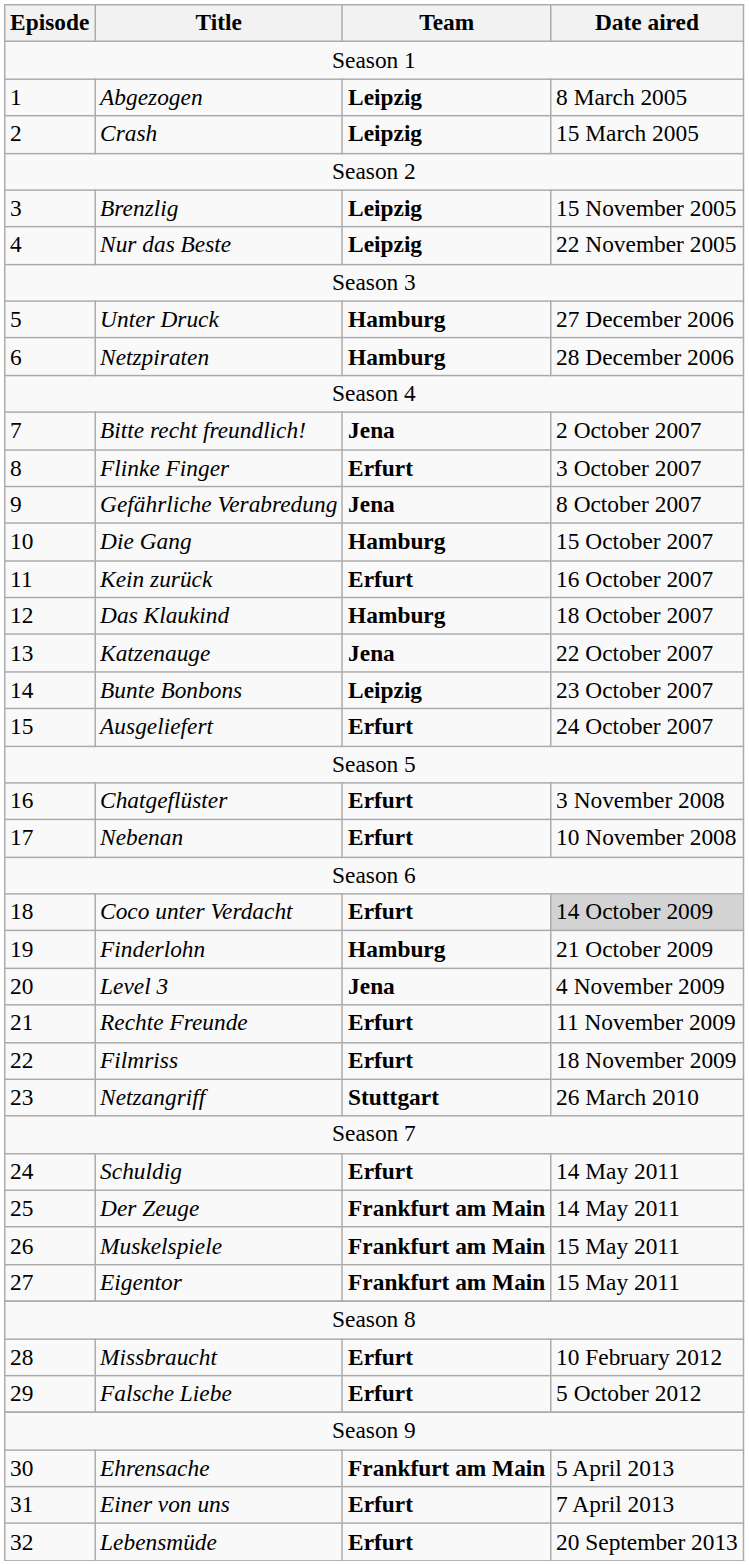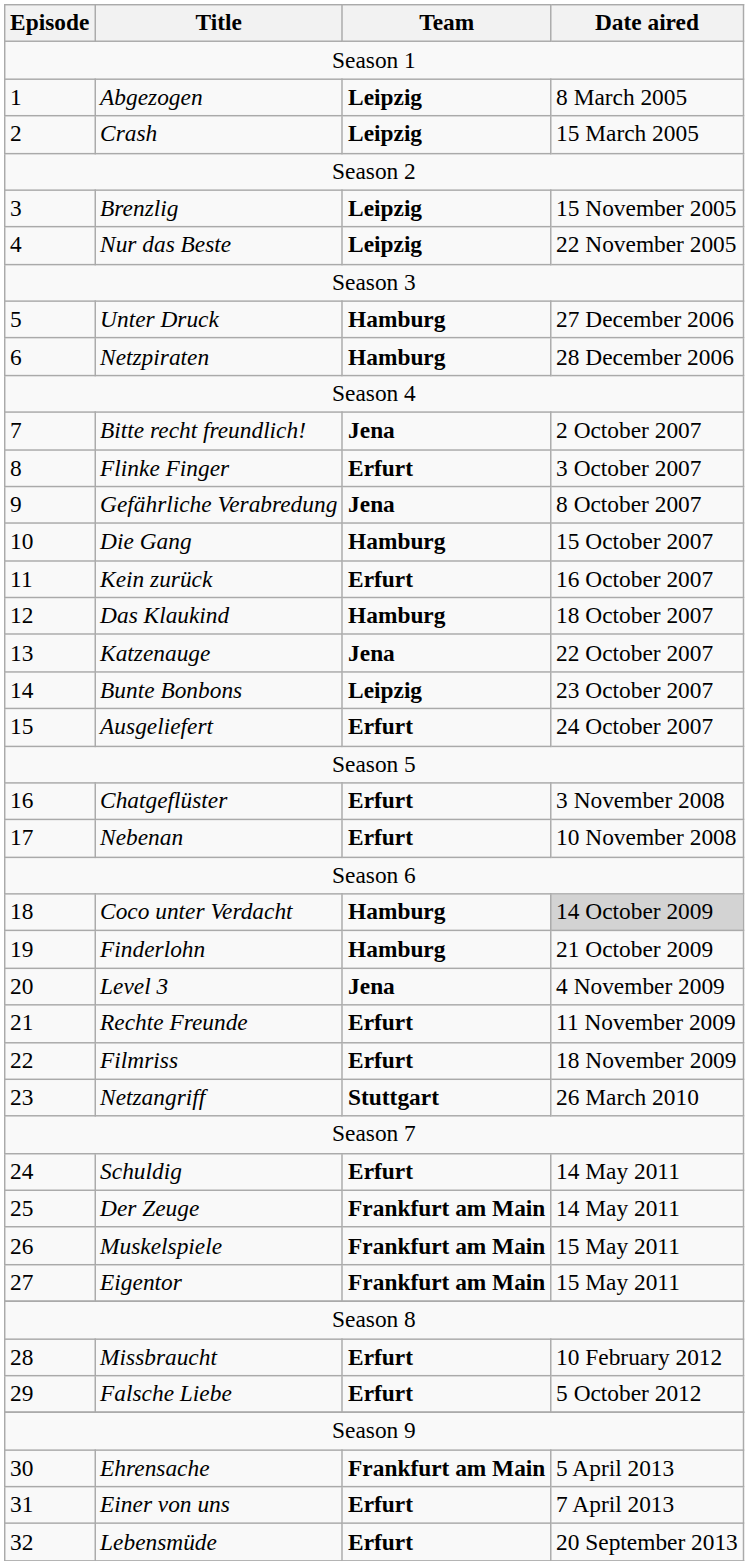 <table class="wikitable">
 <tr class="hintergrundfarbe5">
 <th>Episode</th>
 <th>Title</th>
 <th>Team</th>
 <th>Date aired</th>
 </tr>
 <tr class="hintergrundfarbe5">
 <td align="center" colspan="5">Season 1</td>
 </tr>
 <tr>
 <td>1</td>
 <td><em>Abgezogen</em></td>
 <td><strong>Leipzig</strong></td>
 <td>8 March 2005</td>
 </tr>
 <tr>
 <td>2</td>
 <td><em>Crash</em></td>
 <td><strong>Leipzig</strong></td>
 <td>15 March 2005</td>
 </tr>
 <tr class="hintergrundfarbe5">
 <td align="center" colspan="5">Season 2</td>
 </tr>
 <tr>
 <td>3</td>
 <td><em>Brenzlig</em></td>
 <td><strong>Leipzig</strong></td>
 <td>15 November 2005</td>
 </tr>
 <tr>
 <td>4</td>
 <td><em>Nur das Beste</em></td>
 <td><strong>Leipzig</strong></td>
 <td>22 November 2005</td>
 </tr>
 <tr class="hintergrundfarbe5">
 <td align="center" colspan="5">Season 3</td>
 </tr>
 <tr>
 <td>5</td>
 <td><em>Unter Druck</em></td>
 <td><strong>Hamburg</strong></td>
 <td>27 December 2006</td>
 </tr>
 <tr>
 <td>6</td>
 <td><em>Netzpiraten</em></td>
 <td><strong>Hamburg</strong></td>
 <td>28 December 2006</td>
 </tr>
 <tr class="hintergrundfarbe5">
 <td align="center" colspan="5">Season 4</td>
 </tr>
 <tr>
 <td>7</td>
 <td><em>Bitte recht freundlich!</em></td>
 <td><strong>Jena</strong></td>
 <td>2 October 2007</td>
 </tr>
 <tr>
 <td>8</td>
 <td><em>Flinke Finger</em></td>
 <td><strong>Erfurt</strong></td>
 <td>3 October 2007</td>
 </tr>
 <tr>
 <td>9</td>
 <td><em>Gefährliche Verabredung</em></td>
 <td><strong>Jena</strong></td>
 <td>8 October 2007</td>
 </tr>
 <tr>
 <td>10</td>
 <td><em>Die Gang</em></td>
 <td><strong>Hamburg</strong></td>
 <td>15 October 2007</td>
 </tr>
 <tr>
 <td>11</td>
 <td><em>Kein zurück</em></td>
 <td><strong>Erfurt</strong></td>
 <td>16 October 2007</td>
 </tr>
 <tr>
 <td>12</td>
 <td><em>Das Klaukind</em></td>
 <td><strong>Hamburg</strong></td>
 <td>18 October 2007</td>
 </tr>
 <tr>
 <td>13</td>
 <td><em>Katzenauge</em></td>
 <td><strong>Jena</strong></td>
 <td>22 October 2007</td>
 </tr>
 <tr>
 <td>14</td>
 <td><em>Bunte Bonbons</em></td>
 <td><strong>Leipzig</strong></td>
 <td>23 October 2007</td>
 </tr>
 <tr>
 <td>15</td>
 <td><em>Ausgeliefert</em></td>
 <td><strong>Erfurt</strong></td>
 <td>24 October 2007</td>
 </tr>
 <tr class="hintergrundfarbe5">
 <td align="center" colspan="5">Season 5</td>
 </tr>
 <tr>
 <td>16</td>
 <td><em>Chatgeflüster</em></td>
 <td><strong>Erfurt</strong></td>
 <td>3 November 2008</td>
 </tr>
 <tr>
 <td>17</td>
 <td><em>Nebenan</em></td>
 <td><strong>Erfurt</strong></td>
 <td>10 November 2008</td>
 </tr>
 <tr class="hintergrundfarbe5">
 <td align="center" colspan="5">Season 6</td>
 </tr>
 <tr>
 <td>18</td>
 <td><em>Coco unter Verdacht</em></td>
-<td><strong>Erfurt</strong></td>
+<td><strong>Hamburg</strong></td>
 <td style="background: lightgrey;">14 October 2009</td>
 </tr>
 <tr>
 <td>19</td>
 <td><em>Finderlohn</em></td>
 <td><strong>Hamburg</strong></td>
 <td>21 October 2009</td>
 </tr>
 <tr>
 <td>20</td>
 <td><em>Level 3</em></td>
 <td><strong>Jena</strong></td>
 <td>4 November 2009</td>
 </tr>
 <tr>
 <td>21</td>
 <td><em>Rechte Freunde</em></td>
 <td><strong>Erfurt</strong></td>
 <td>11 November 2009</td>
 </tr>
 <tr>
 <td>22</td>
 <td><em>Filmriss</em></td>
 <td><strong>Erfurt</strong></td>
 <td>18 November 2009</td>
 </tr>
 <tr>
 <td>23</td>
 <td><em>Netzangriff</em></td>
 <td><strong>Stuttgart</strong></td>
 <td>26 March 2010</td>
 </tr>
 <tr class="hintergrundfarbe5">
 <td align="center" colspan="5">Season 7</td>
 </tr>
 <tr>
 <td>24</td>
 <td><em>Schuldig</em></td>
 <td><strong>Erfurt</strong></td>
 <td>14 May 2011</td>
 </tr>
 <tr>
 <td>25</td>
 <td><em>Der Zeuge</em></td>
 <td><strong>Frankfurt am Main</strong></td>
 <td>14 May 2011</td>
 </tr>
 <tr>
 <td>26</td>
 <td><em>Muskelspiele</em></td>
 <td><strong>Frankfurt am Main</strong></td>
 <td>15 May 2011</td>
 </tr>
 <tr>
 <td>27</td>
 <td><em>Eigentor</em></td>
 <td><strong>Frankfurt am Main</strong></td>
 <td>15 May 2011</td>
 </tr>
 <tr>
 </tr>
 <tr class="hintergrundfarbe5">
 <td align="center" colspan="5">Season 8</td>
 </tr>
 <tr>
 <td>28</td>
 <td><em>Missbraucht</em></td>
 <td><strong>Erfurt</strong></td>
 <td>10 February 2012</td>
 </tr>
 <tr>
 <td>29</td>
 <td><em>Falsche Liebe</em></td>
 <td><strong>Erfurt</strong></td>
 <td>5 October 2012</td>
 </tr>
 <tr>
 </tr>
 <tr class="hintergrundfarbe5">
 <td align="center" colspan="5">Season 9</td>
 </tr>
 <tr>
 <td>30</td>
 <td><em>Ehrensache</em></td>
 <td><strong>Frankfurt am Main</strong></td>
 <td>5 April 2013</td>
 </tr>
 <tr>
 <td>31</td>
 <td><em>Einer von uns</em></td>
 <td><strong>Erfurt</strong></td>
 <td>7 April 2013</td>
 </tr>
 <tr>
 <td>32</td>
 <td><em>Lebensmüde</em></td>
 <td><strong>Erfurt</strong></td>
 <td>20 September 2013</td>
 </tr>
 <tr>
 </tr>
 </table>
